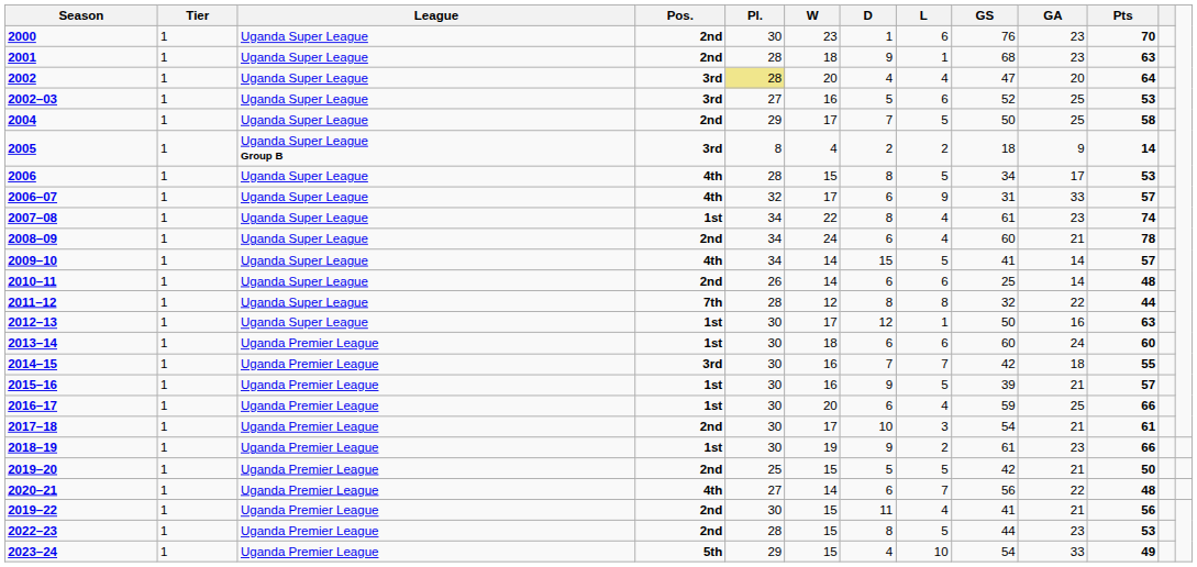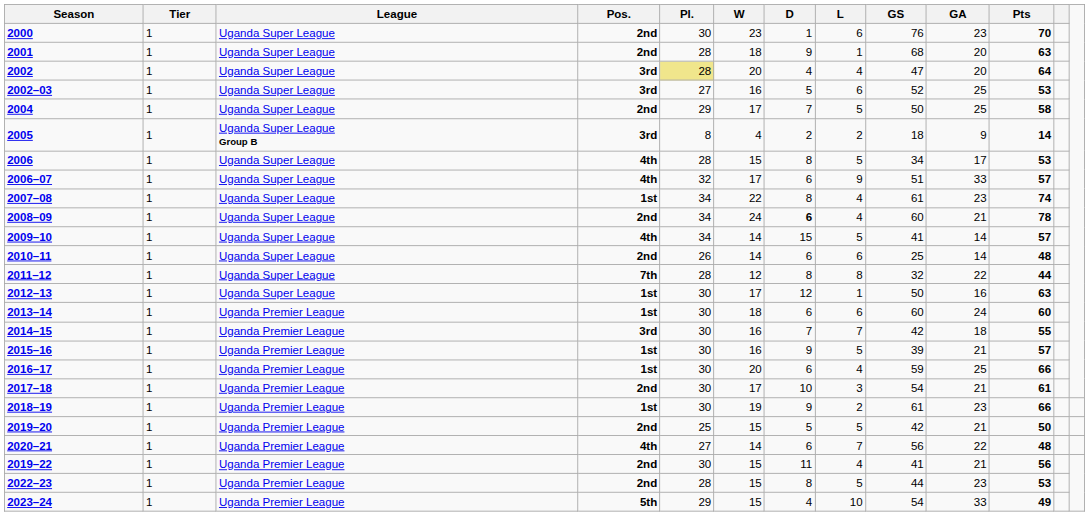 <table class="wikitable" style="width:95%; font-size:80%">
 <tr bgcolor="#efefef">
 <th>Season</th>
 <th>Tier</th>
 <th>League</th>
 <th>Pos.</th>
 <th>Pl.</th>
 <th>W</th>
 <th>D</th>
 <th>L</th>
 <th>GS</th>
 <th>GA</th>
 <th>Pts</th>
 <th></th>
 </tr>
 <tr>
 <td><strong><a href='#'>2000</a></strong></td>
 <td>1</td>
 <td><a href='#'>Uganda Super League</a></td>
 <td align=right><strong>2nd</strong></td>
 <td align=right>30</td>
 <td align=right>23</td>
 <td align=right>1</td>
 <td align=right>6</td>
 <td align=right>76</td>
 <td align=right>23</td>
 <td align=right><strong>70</strong></td>
 <td></td>
 </tr>
 <tr>
 <td><strong><a href='#'>2001</a></strong></td>
 <td>1</td>
 <td><a href='#'>Uganda Super League</a></td>
 <td align=right><strong>2nd</strong></td>
 <td align=right>28</td>
 <td align=right>18</td>
 <td align=right>9</td>
 <td align=right>1</td>
 <td align=right>68</td>
-<td align=right>23</td>
+<td align=right>20</td>
 <td align=right><strong>63</strong></td>
 <td></td>
 </tr>
 <tr>
 <td><strong><a href='#'>2002</a></strong></td>
 <td>1</td>
 <td><a href='#'>Uganda Super League</a></td>
 <td align=right><strong>3rd</strong></td>
 <td align=right style="background: khaki;">28</td>
 <td align=right>20</td>
 <td align=right>4</td>
 <td align=right>4</td>
 <td align=right>47</td>
 <td align=right>20</td>
 <td align=right><strong>64</strong></td>
 <td></td>
 </tr>
 <tr>
 <td><strong><a href='#'>2002–03</a></strong></td>
 <td>1</td>
 <td><a href='#'>Uganda Super League</a></td>
 <td align=right><strong>3rd</strong></td>
 <td align=right>27</td>
 <td align=right>16</td>
 <td align=right>5</td>
 <td align=right>6</td>
 <td align=right>52</td>
 <td align=right>25</td>
 <td align=right><strong>53</strong></td>
 <td></td>
 </tr>
 <tr>
 <td><strong><a href='#'>2004</a></strong></td>
 <td>1</td>
 <td><a href='#'>Uganda Super League</a></td>
 <td align=right><strong>2nd</strong></td>
 <td align=right>29</td>
 <td align=right>17</td>
 <td align=right>7</td>
 <td align=right>5</td>
 <td align=right>50</td>
 <td align=right>25</td>
 <td align=right><strong>58</strong></td>
 <td></td>
 </tr>
 <tr>
 <td><strong><a href='#'>2005</a></strong></td>
 <td>1</td>
 <td><a href='#'>Uganda Super League</a> <br><small><strong>Group B</strong></small></td>
 <td align=right><strong>3rd</strong></td>
 <td align=right>8</td>
 <td align=right>4</td>
 <td align=right>2</td>
 <td align=right>2</td>
 <td align=right>18</td>
 <td align=right>9</td>
 <td align=right><strong>14</strong></td>
 <td></td>
 </tr>
 <tr>
 <td><strong><a href='#'>2006</a></strong></td>
 <td>1</td>
 <td><a href='#'>Uganda Super League</a></td>
 <td align=right><strong>4th</strong></td>
 <td align=right>28</td>
 <td align=right>15</td>
 <td align=right>8</td>
 <td align=right>5</td>
 <td align=right>34</td>
 <td align=right>17</td>
 <td align=right><strong>53</strong></td>
 <td></td>
 </tr>
 <tr>
 <td><strong><a href='#'>2006–07</a></strong></td>
 <td>1</td>
 <td><a href='#'>Uganda Super League</a></td>
 <td align=right><strong>4th</strong></td>
 <td align=right>32</td>
 <td align=right>17</td>
 <td align=right>6</td>
 <td align=right>9</td>
-<td align=right>31</td>
+<td align=right>51</td>
 <td align=right>33</td>
 <td align=right><strong>57</strong></td>
 <td></td>
 </tr>
 <tr>
 <td><strong><a href='#'>2007–08</a></strong></td>
 <td>1</td>
 <td><a href='#'>Uganda Super League</a></td>
 <td align=right><strong>1st</strong></td>
 <td align=right>34</td>
 <td align=right>22</td>
 <td align=right>8</td>
 <td align=right>4</td>
 <td align=right>61</td>
 <td align=right>23</td>
 <td align=right><strong>74</strong></td>
 <td></td>
 </tr>
 <tr>
 <td><strong><a href='#'>2008–09</a></strong></td>
 <td>1</td>
 <td><a href='#'>Uganda Super League</a></td>
 <td align=right><strong>2nd</strong></td>
 <td align=right>34</td>
 <td align=right>24</td>
-<td align=right>6</td>
+<td align=right><strong>6</strong></td>
 <td align=right>4</td>
 <td align=right>60</td>
 <td align=right>21</td>
 <td align=right><strong>78</strong></td>
 <td></td>
 </tr>
 <tr>
 <td><strong><a href='#'>2009–10</a></strong></td>
 <td>1</td>
 <td><a href='#'>Uganda Super League</a></td>
 <td align=right><strong>4th</strong></td>
 <td align=right>34</td>
 <td align=right>14</td>
 <td align=right>15</td>
 <td align=right>5</td>
 <td align=right>41</td>
 <td align=right>14</td>
 <td align=right><strong>57</strong></td>
 <td></td>
 </tr>
 <tr>
 <td><strong><a href='#'>2010–11</a></strong></td>
 <td>1</td>
 <td><a href='#'>Uganda Super League</a></td>
 <td align=right><strong>2nd</strong></td>
 <td align=right>26</td>
 <td align=right>14</td>
 <td align=right>6</td>
 <td align=right>6</td>
 <td align=right>25</td>
 <td align=right>14</td>
 <td align=right><strong>48</strong></td>
 <td></td>
 </tr>
 <tr>
 <td><strong><a href='#'>2011–12</a></strong></td>
 <td>1</td>
 <td><a href='#'>Uganda Super League</a></td>
 <td align=right><strong>7th</strong></td>
 <td align=right>28</td>
 <td align=right>12</td>
 <td align=right>8</td>
 <td align=right>8</td>
 <td align=right>32</td>
 <td align=right>22</td>
 <td align=right><strong>44</strong></td>
 <td></td>
 </tr>
 <tr>
 <td><strong><a href='#'>2012–13</a></strong></td>
 <td>1</td>
 <td><a href='#'>Uganda Super League</a></td>
 <td align=right><strong>1st</strong></td>
 <td align=right>30</td>
 <td align=right>17</td>
 <td align=right>12</td>
 <td align=right>1</td>
 <td align=right>50</td>
 <td align=right>16</td>
 <td align=right><strong>63</strong></td>
 <td></td>
 </tr>
 <tr>
 <td><strong><a href='#'>2013–14</a></strong></td>
 <td>1</td>
 <td><a href='#'>Uganda Premier League</a></td>
 <td align=right><strong>1st</strong></td>
 <td align=right>30</td>
 <td align=right>18</td>
 <td align=right>6</td>
 <td align=right>6</td>
 <td align=right>60</td>
 <td align=right>24</td>
 <td align=right><strong>60</strong></td>
 <td></td>
 </tr>
 <tr>
 <td><strong><a href='#'>2014–15</a></strong></td>
 <td>1</td>
 <td><a href='#'>Uganda Premier League</a></td>
 <td align=right><strong>3rd</strong></td>
 <td align=right>30</td>
 <td align=right>16</td>
 <td align=right>7</td>
 <td align=right>7</td>
 <td align=right>42</td>
 <td align=right>18</td>
 <td align=right><strong>55</strong></td>
 <td></td>
 </tr>
 <tr>
 <td><strong><a href='#'>2015–16</a></strong></td>
 <td>1</td>
 <td><a href='#'>Uganda Premier League</a></td>
 <td align=right><strong>1st</strong></td>
 <td align=right>30</td>
 <td align=right>16</td>
 <td align=right>9</td>
 <td align=right>5</td>
 <td align=right>39</td>
 <td align=right>21</td>
 <td align=right><strong>57</strong></td>
 <td></td>
 </tr>
 <tr>
 <td><strong><a href='#'>2016–17</a></strong></td>
 <td>1</td>
 <td><a href='#'>Uganda Premier League</a></td>
 <td align=right><strong>1st</strong></td>
 <td align=right>30</td>
 <td align=right>20</td>
 <td align=right>6</td>
 <td align=right>4</td>
 <td align=right>59</td>
 <td align=right>25</td>
 <td align=right><strong>66</strong></td>
 <td></td>
 </tr>
 <tr>
 <td><strong><a href='#'>2017–18</a></strong></td>
 <td>1</td>
 <td><a href='#'>Uganda Premier League</a></td>
 <td align=right><strong>2nd</strong></td>
 <td align=right>30</td>
 <td align=right>17</td>
 <td align=right>10</td>
 <td align=right>3</td>
 <td align=right>54</td>
 <td align=right>21</td>
 <td align=right><strong>61</strong></td>
 <td></td>
 </tr>
 <tr>
 <td><strong><a href='#'>2018–19</a></strong></td>
 <td>1</td>
 <td><a href='#'>Uganda Premier League</a></td>
 <td align=right><strong>1st</strong></td>
 <td align=right>30</td>
 <td align=right>19</td>
 <td align=right>9</td>
 <td align=right>2</td>
 <td align=right>61</td>
 <td align=right>23</td>
 <td align=right><strong>66</strong></td>
 <td></td>
 <td></td>
 </tr>
 <tr>
 <td><strong><a href='#'>2019–20</a></strong></td>
 <td>1</td>
 <td><a href='#'>Uganda Premier League</a></td>
 <td align=right><strong>2nd</strong></td>
 <td align=right>25</td>
 <td align=right>15</td>
 <td align=right>5</td>
 <td align=right>5</td>
 <td align=right>42</td>
 <td align=right>21</td>
 <td align=right><strong>50</strong></td>
 <td></td>
 <td></td>
 </tr>
 <tr>
 <td><strong><a href='#'>2020–21</a></strong></td>
 <td>1</td>
 <td><a href='#'>Uganda Premier League</a></td>
 <td align=right><strong>4th</strong></td>
 <td align=right>27</td>
 <td align=right>14</td>
 <td align=right>6</td>
 <td align=right>7</td>
 <td align=right>56</td>
 <td align=right>22</td>
 <td align=right><strong>48</strong></td>
 <td></td>
 <td></td>
 </tr>
 <tr>
 <td><strong><a href='#'>2019–22</a></strong></td>
 <td>1</td>
 <td><a href='#'>Uganda Premier League</a></td>
 <td align=right><strong>2nd</strong></td>
 <td align=right>30</td>
 <td align=right>15</td>
 <td align=right>11</td>
 <td align=right>4</td>
 <td align=right>41</td>
 <td align=right>21</td>
 <td align=right><strong>56</strong></td>
 <td></td>
 </tr>
 <tr>
 <td><strong><a href='#'>2022–23</a></strong></td>
 <td>1</td>
 <td><a href='#'>Uganda Premier League</a></td>
 <td align=right><strong>2nd</strong></td>
 <td align=right>28</td>
 <td align=right>15</td>
 <td align=right>8</td>
 <td align=right>5</td>
 <td align=right>44</td>
 <td align=right>23</td>
 <td align=right><strong>53</strong></td>
 <td></td>
 </tr>
 <tr>
 <td><strong><a href='#'>2023–24</a></strong></td>
 <td>1</td>
 <td><a href='#'>Uganda Premier League</a></td>
 <td align=right><strong>5th</strong></td>
 <td align=right>29</td>
 <td align=right>15</td>
 <td align=right>4</td>
 <td align=right>10</td>
 <td align=right>54</td>
 <td align=right>33</td>
 <td align=right><strong>49</strong></td>
 <td></td>
 </tr>
 </table>
